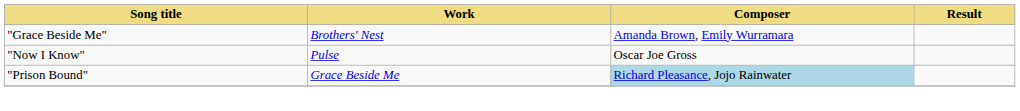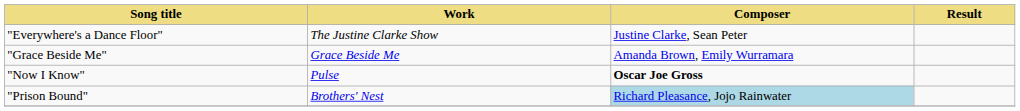 <table class="wikitable" width=100%>
 <tr>
 <th style="width:30%;background:#EEDD82;">Song title</th>
 <th style="width:30%;background:#EEDD82;">Work</th>
 <th style="width:30%;background:#EEDD82;">Composer</th>
 <th style="width:10%;background:#EEDD82;">Result<br></th>
 </tr>
 <tr>
+<td>"Everywhere's a Dance Floor"</td>
+<td><em>The Justine Clarke Show</em></td>
+<td><a href='#'>Justine Clarke</a>, Sean Peter</td>
+<td></td>
+</tr>
+<tr>
 <td>"Grace Beside Me"</td>
-<td><em><a href='#'>Brothers' Nest</a></em></td>
+<td><em><a href='#'>Grace Beside Me</a></em></td>
 <td><a href='#'>Amanda Brown</a>, <a href='#'>Emily Wurramara</a></td>
 <td></td>
 </tr>
 <tr>
 <td>"Now I Know"</td>
 <td><em><a href='#'>Pulse</a></em></td>
-<td>Oscar Joe Gross</td>
+<td><strong>Oscar Joe Gross</strong></td>
 <td></td>
 </tr>
 <tr>
 <td>"Prison Bound"</td>
-<td><em><a href='#'>Grace Beside Me</a></em></td>
+<td><em><a href='#'>Brothers' Nest</a></em></td>
 <td style="background: lightblue;"><a href='#'>Richard Pleasance</a>, Jojo Rainwater</td>
 <td></td>
 </tr>
 <tr>
 </tr>
 </table>
